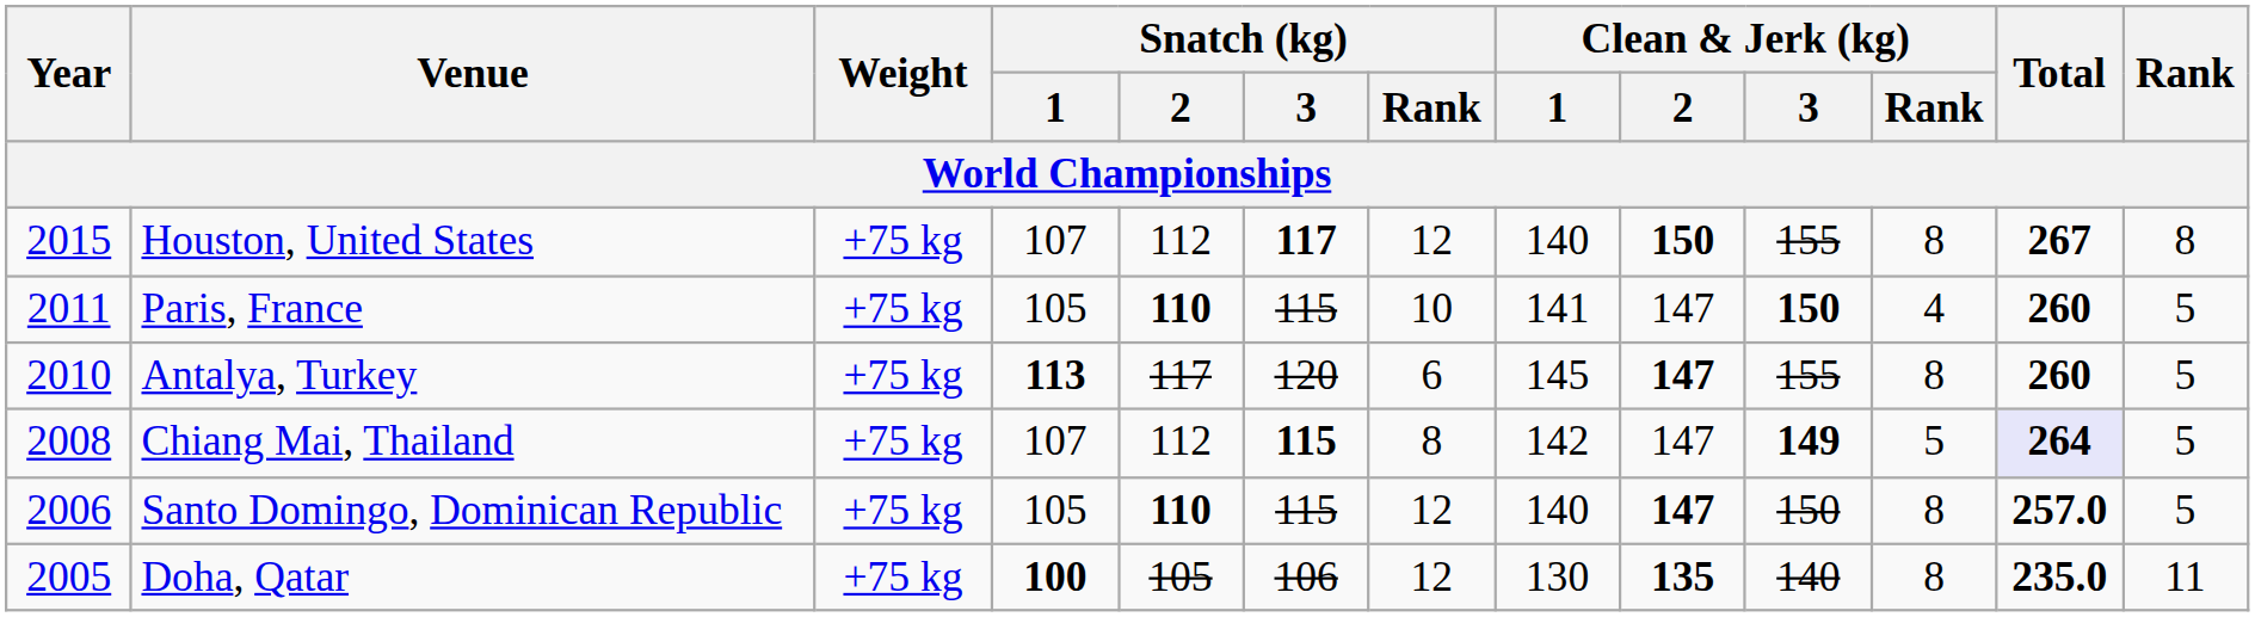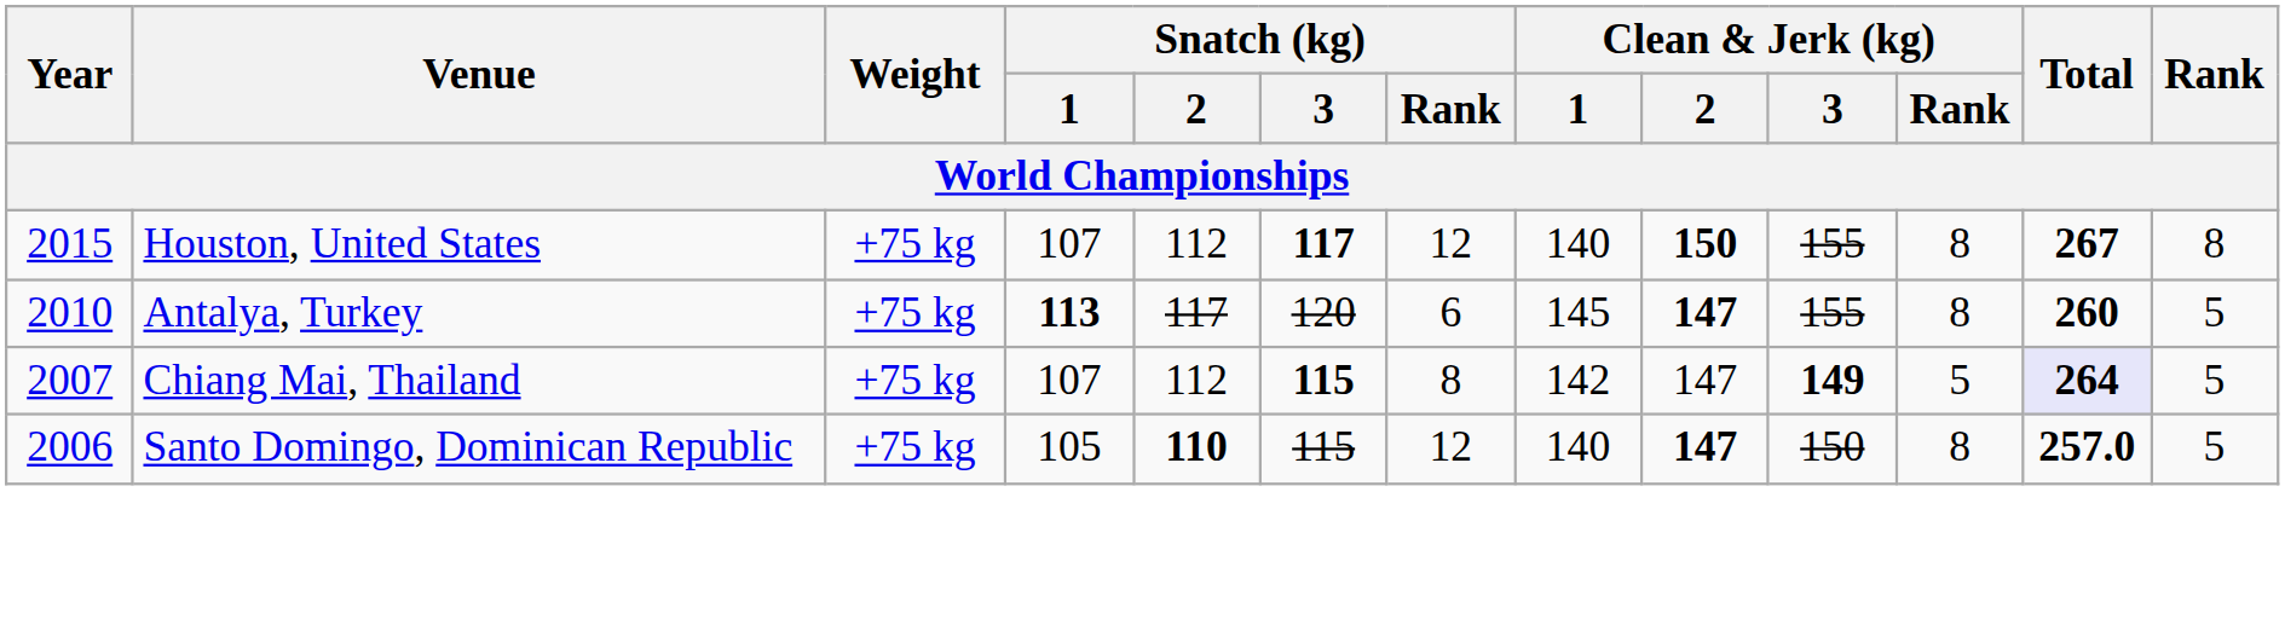 <table class = "wikitable" style="text-align:center;">
 <tr>
 <th rowspan=2 width=40>Year</th>
 <th rowspan=2 width=250>Venue</th>
 <th rowspan=2 width=60>Weight</th>
 <th colspan=4>Snatch (kg)</th>
 <th colspan=4>Clean & Jerk (kg)</th>
 <th rowspan=2 width=40>Total</th>
 <th rowspan=2 width=40>Rank</th>
 </tr>
 <tr>
 <th width=40>1</th>
 <th width=40>2</th>
 <th width=40>3</th>
 <th width=40>Rank</th>
 <th width=40>1</th>
 <th width=40>2</th>
 <th width=40>3</th>
 <th width=40>Rank</th>
 </tr>
 <tr>
 <th colspan=13><a href='#'>World Championships</a></th>
 </tr>
 <tr>
 <td><a href='#'>2015</a></td>
 <td align=left> <a href='#'>Houston</a>, <a href='#'>United States</a></td>
 <td><a href='#'>+75 kg</a></td>
 <td>107</td>
 <td>112</td>
 <td><strong>117</strong></td>
 <td>12</td>
 <td>140</td>
 <td><strong>150</strong></td>
 <td><s>155</s></td>
 <td>8</td>
 <td><strong>267</strong></td>
 <td>8</td>
 </tr>
 <tr>
-<td><a href='#'>2011</a></td>
-<td align=left> <a href='#'>Paris</a>, <a href='#'>France</a></td>
-<td><a href='#'>+75 kg</a></td>
-<td>105</td>
-<td><strong>110</strong></td>
-<td><s>115</s></td>
-<td>10</td>
-<td>141</td>
-<td>147</td>
-<td><strong>150</strong></td>
-<td>4</td>
-<td><strong>260</strong></td>
-<td>5</td>
-</tr>
-<tr>
 <td><a href='#'>2010</a></td>
 <td align=left> <a href='#'>Antalya</a>, <a href='#'>Turkey</a></td>
 <td><a href='#'>+75 kg</a></td>
 <td><strong>113</strong></td>
 <td><s>117</s></td>
 <td><s>120</s></td>
 <td>6</td>
 <td>145</td>
 <td><strong>147</strong></td>
 <td><s>155</s></td>
 <td>8</td>
 <td><strong>260</strong></td>
 <td>5</td>
 </tr>
 <tr>
-<td><a href='#'>2008</a></td>
+<td><a href='#'>2007</a></td>
 <td align=left> <a href='#'>Chiang Mai</a>, <a href='#'>Thailand</a></td>
 <td><a href='#'>+75 kg</a></td>
 <td>107</td>
 <td>112</td>
 <td><strong>115</strong></td>
 <td>8</td>
 <td>142</td>
 <td>147</td>
 <td><strong>149</strong></td>
 <td>5</td>
 <td style="background: lavender;"><strong>264</strong></td>
 <td>5</td>
 </tr>
 <tr>
 <td><a href='#'>2006</a></td>
 <td align=left> <a href='#'>Santo Domingo</a>, <a href='#'>Dominican Republic</a></td>
 <td><a href='#'>+75 kg</a></td>
 <td>105</td>
 <td><strong>110</strong></td>
 <td><s>115</s></td>
 <td>12</td>
 <td>140</td>
 <td><strong>147</strong></td>
 <td><s>150</s></td>
 <td>8</td>
 <td><strong>257.0</strong></td>
 <td>5</td>
 </tr>
-<tr>
-<td><a href='#'>2005</a></td>
-<td align=left> <a href='#'>Doha</a>, <a href='#'>Qatar</a></td>
-<td><a href='#'>+75 kg</a></td>
-<td><strong>100</strong></td>
-<td><s>105</s></td>
-<td><s>106</s></td>
-<td>12</td>
-<td>130</td>
-<td><strong>135</strong></td>
-<td><s>140</s></td>
-<td>8</td>
-<td><strong>235.0</strong></td>
-<td>11</td>
-</tr>
 </table>
